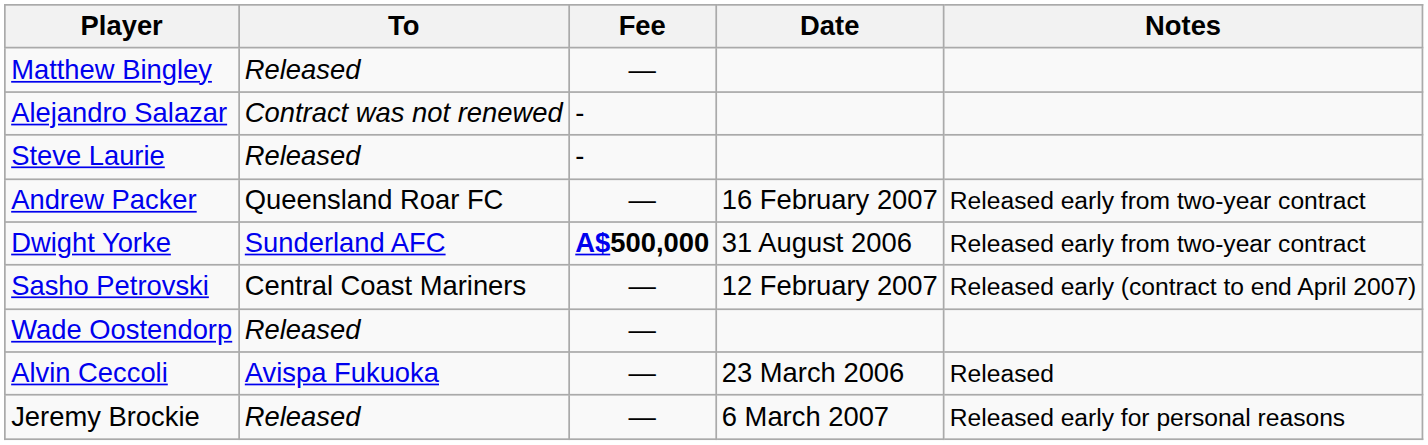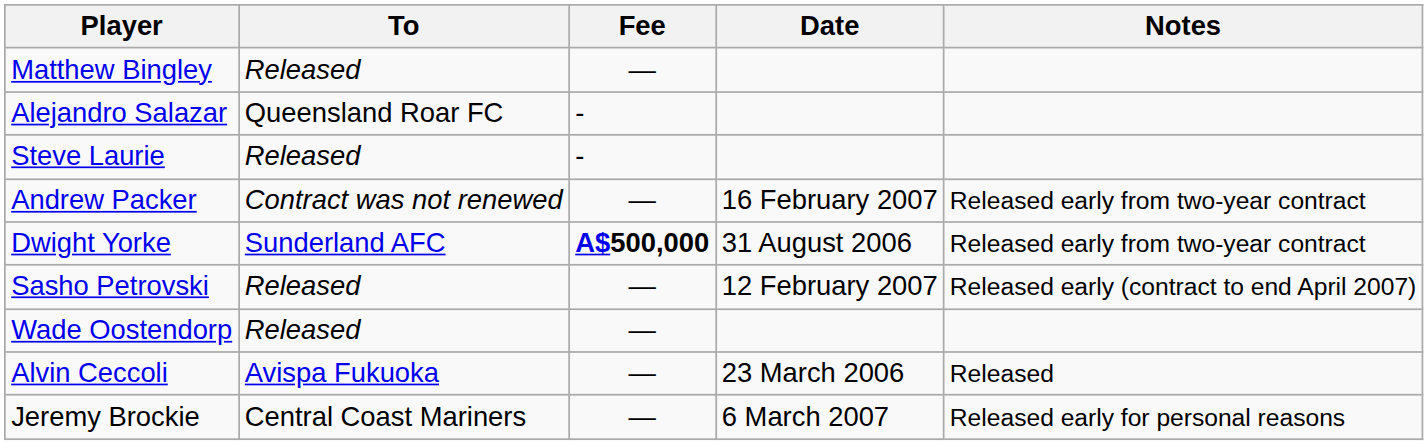 <table class="wikitable">
 <tr>
 <th>Player</th>
 <th>To</th>
 <th>Fee</th>
 <th>Date</th>
 <th>Notes</th>
 </tr>
 <tr>
 <td> <a href='#'>Matthew Bingley</a></td>
 <td><em>Released</em></td>
 <td style="text-align: center;">—</td>
 <td></td>
 <td></td>
 </tr>
 <tr>
 <td> <a href='#'>Alejandro Salazar</a></td>
-<td><em>Contract was not renewed</em></td>
+<td> Queensland Roar FC</td>
 <td style="text-align:centre;">-</td>
 <td></td>
 <td></td>
 </tr>
 <tr>
 <td> <a href='#'>Steve Laurie</a></td>
 <td><em>Released</em></td>
 <td style="text-align:centre;">-</td>
 <td></td>
 <td></td>
 </tr>
 <tr>
 <td> <a href='#'>Andrew Packer</a></td>
-<td> Queensland Roar FC</td>
+<td><em>Contract was not renewed</em></td>
 <td style="text-align: center;">—</td>
 <td>16 February 2007</td>
 <td style="font-size: 90%;">Released early from two-year contract</td>
 </tr>
 <tr>
 <td> <a href='#'>Dwight Yorke</a></td>
 <td> <a href='#'>Sunderland AFC</a></td>
 <td><strong><a href='#'>A$</a>500,000</strong></td>
 <td>31 August 2006</td>
 <td style="font-size: 90%;">Released early from two-year contract</td>
 </tr>
 <tr>
 <td> <a href='#'>Sasho Petrovski</a></td>
-<td> Central Coast Mariners</td>
+<td><em>Released</em></td>
 <td style="text-align: center;">—</td>
 <td>12 February 2007</td>
 <td style="font-size: 90%;">Released early (contract to end April 2007)</td>
 </tr>
 <tr>
 <td> <a href='#'>Wade Oostendorp</a></td>
 <td><em>Released</em></td>
 <td style="text-align: center;">—</td>
 <td></td>
 <td></td>
 </tr>
 <tr>
 <td> <a href='#'>Alvin Ceccoli</a></td>
 <td> <a href='#'>Avispa Fukuoka</a></td>
 <td style="text-align: center;">—</td>
 <td>23 March 2006</td>
 <td style="font-size: 90%;">Released</td>
 </tr>
 <tr>
 <td> Jeremy Brockie</td>
-<td><em>Released</em></td>
+<td> Central Coast Mariners</td>
 <td style="text-align: center;">—</td>
 <td>6 March 2007</td>
 <td style="font-size: 90%;">Released early for personal reasons</td>
 </tr>
 </table>
